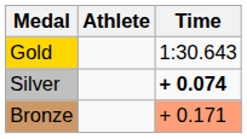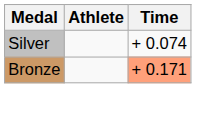 <table class="wikitable">
 <tr>
 <th>Medal</th>
 <th>Athlete</th>
 <th>Time</th>
 </tr>
 <tr>
-<td bgcolor="gold">Gold</td>
-<td></td>
-<td>1:30.643</td>
-</tr>
-<tr>
 <td bgcolor="silver">Silver</td>
 <td></td>
-<td><strong>+ 0.074</strong></td>
+<td>+ 0.074</td>
 </tr>
 <tr>
 <td bgcolor="CC9966">Bronze</td>
 <td></td>
 <td style="background: lightsalmon;">+ 0.171</td>
 </tr>
 </table>
